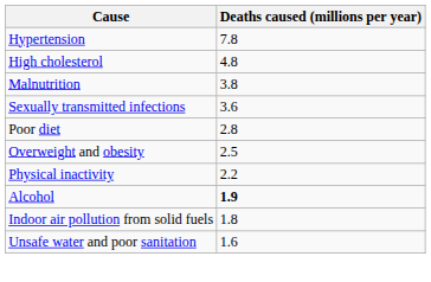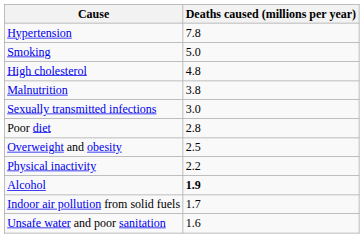 <table class="wikitable">
 <tr>
 <th>Cause</th>
 <th>Deaths caused (millions per year)</th>
 </tr>
 <tr>
 <td><a href='#'>Hypertension</a></td>
 <td>7.8</td>
+</tr>
+<tr>
+<td><a href='#'>Smoking</a></td>
+<td>5.0</td>
 </tr>
 <tr>
 <td><a href='#'>High cholesterol</a></td>
 <td>4.8</td>
 </tr>
 <tr>
 <td><a href='#'>Malnutrition</a></td>
 <td>3.8</td>
 </tr>
 <tr>
 <td><a href='#'>Sexually transmitted infections</a></td>
-<td>3.6</td>
+<td>3.0</td>
 </tr>
 <tr>
 <td>Poor <a href='#'>diet</a></td>
 <td>2.8</td>
 </tr>
 <tr>
 <td><a href='#'>Overweight</a> and <a href='#'>obesity</a></td>
 <td>2.5</td>
 </tr>
 <tr>
 <td><a href='#'>Physical inactivity</a></td>
 <td>2.2</td>
 </tr>
 <tr>
 <td><a href='#'>Alcohol</a></td>
 <td><strong>1.9</strong></td>
 </tr>
 <tr>
 <td><a href='#'>Indoor air pollution</a> from solid fuels</td>
-<td>1.8</td>
+<td>1.7</td>
 </tr>
 <tr>
 <td><a href='#'>Unsafe water</a> and poor <a href='#'>sanitation</a></td>
 <td>1.6</td>
 </tr>
 </table>
